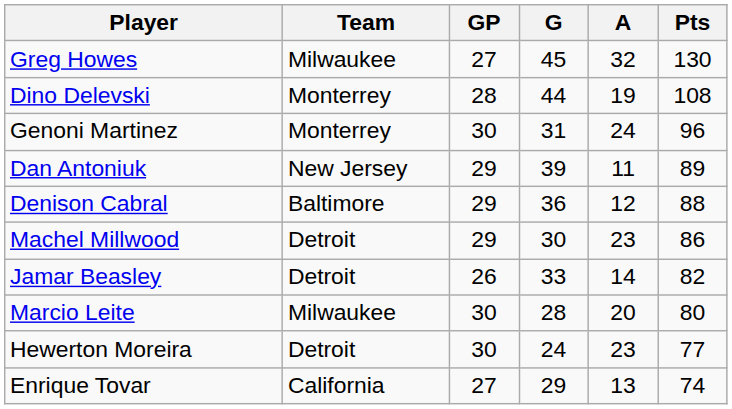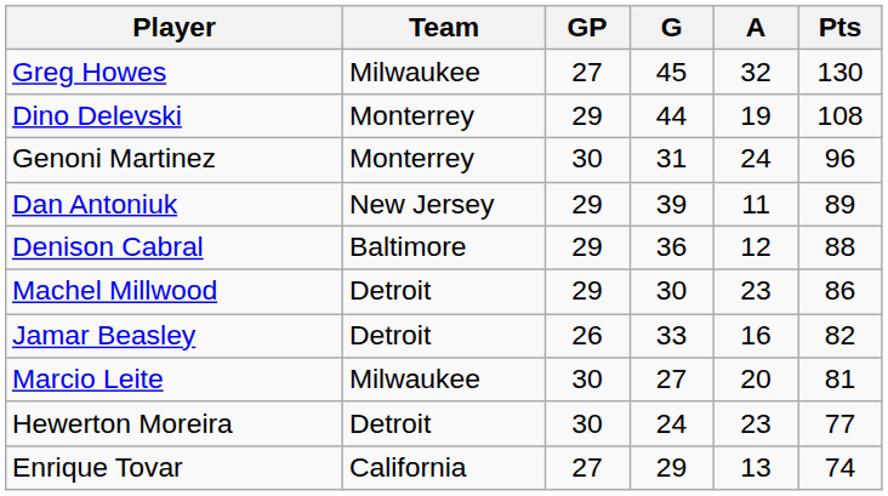 <table class="wikitable">
 <tr>
 <th width="30%">Player</th>
 <th width="18%">Team</th>
 <th width="7.5%">GP</th>
 <th width="7.5%">G</th>
 <th width="7.5%">A</th>
 <th width="7.5%">Pts</th>
 </tr>
 <tr align=center>
 <td align=left><a href='#'>Greg Howes</a></td>
 <td align=left>Milwaukee</td>
 <td>27</td>
 <td>45</td>
 <td>32</td>
 <td>130</td>
 </tr>
 <tr align=center>
 <td align=left><a href='#'>Dino Delevski</a></td>
 <td align=left>Monterrey</td>
-<td>28</td>
+<td>29</td>
 <td>44</td>
 <td>19</td>
 <td>108</td>
 </tr>
 <tr align=center>
 <td align=left>Genoni Martinez</td>
 <td align=left>Monterrey</td>
 <td>30</td>
 <td>31</td>
 <td>24</td>
 <td>96</td>
 </tr>
 <tr align=center>
 <td align=left><a href='#'>Dan Antoniuk</a></td>
 <td align=left>New Jersey</td>
 <td>29</td>
 <td>39</td>
 <td>11</td>
 <td>89</td>
 </tr>
 <tr align=center>
 <td align=left><a href='#'>Denison Cabral</a></td>
 <td align=left>Baltimore</td>
 <td>29</td>
 <td>36</td>
 <td>12</td>
 <td>88</td>
 </tr>
 <tr align=center>
 <td align=left><a href='#'>Machel Millwood</a></td>
 <td align=left>Detroit</td>
 <td>29</td>
 <td>30</td>
 <td>23</td>
 <td>86</td>
 </tr>
 <tr align=center>
 <td align=left><a href='#'>Jamar Beasley</a></td>
 <td align=left>Detroit</td>
 <td>26</td>
 <td>33</td>
-<td>14</td>
+<td>16</td>
 <td>82</td>
 </tr>
 <tr align=center>
 <td align=left><a href='#'>Marcio Leite</a></td>
 <td align=left>Milwaukee</td>
 <td>30</td>
-<td>28</td>
+<td>27</td>
 <td>20</td>
-<td>80</td>
+<td>81</td>
 </tr>
 <tr align=center>
 <td align=left>Hewerton Moreira</td>
 <td align=left>Detroit</td>
 <td>30</td>
 <td>24</td>
 <td>23</td>
 <td>77</td>
 </tr>
 <tr align=center>
 <td align=left>Enrique Tovar</td>
 <td align=left>California</td>
 <td>27</td>
 <td>29</td>
 <td>13</td>
 <td>74</td>
 </tr>
 </table>
